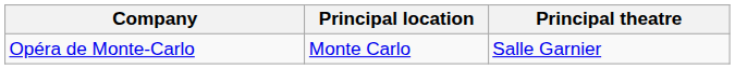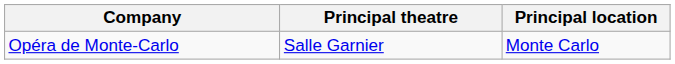 <table class="wikitable">
 <tr>
 <th width=250>Company</th>
+<th width=200>Principal theatre</th>
 <th width=150>Principal location</th>
-<th width=200>Principal theatre</th>
 </tr>
 <tr>
 <td><a href='#'>Opéra de Monte-Carlo</a></td>
+<td><a href='#'>Salle Garnier</a></td>
 <td><a href='#'>Monte Carlo</a></td>
-<td><a href='#'>Salle Garnier</a></td>
 </tr>
 </table>
